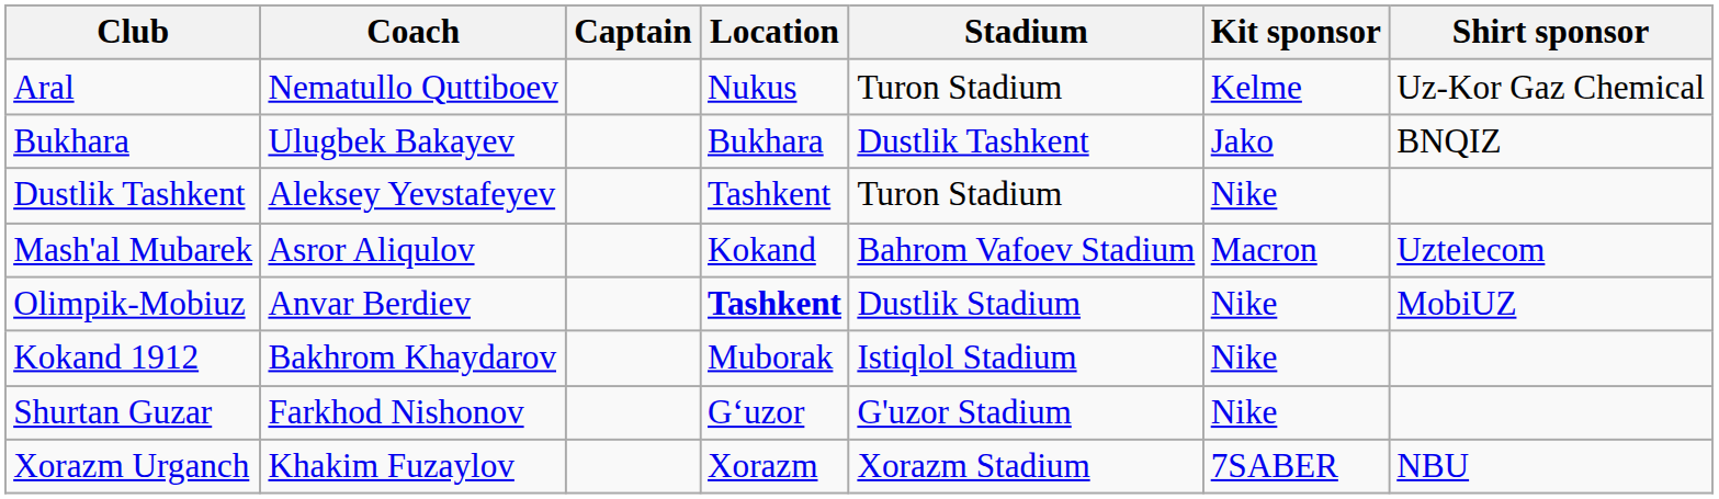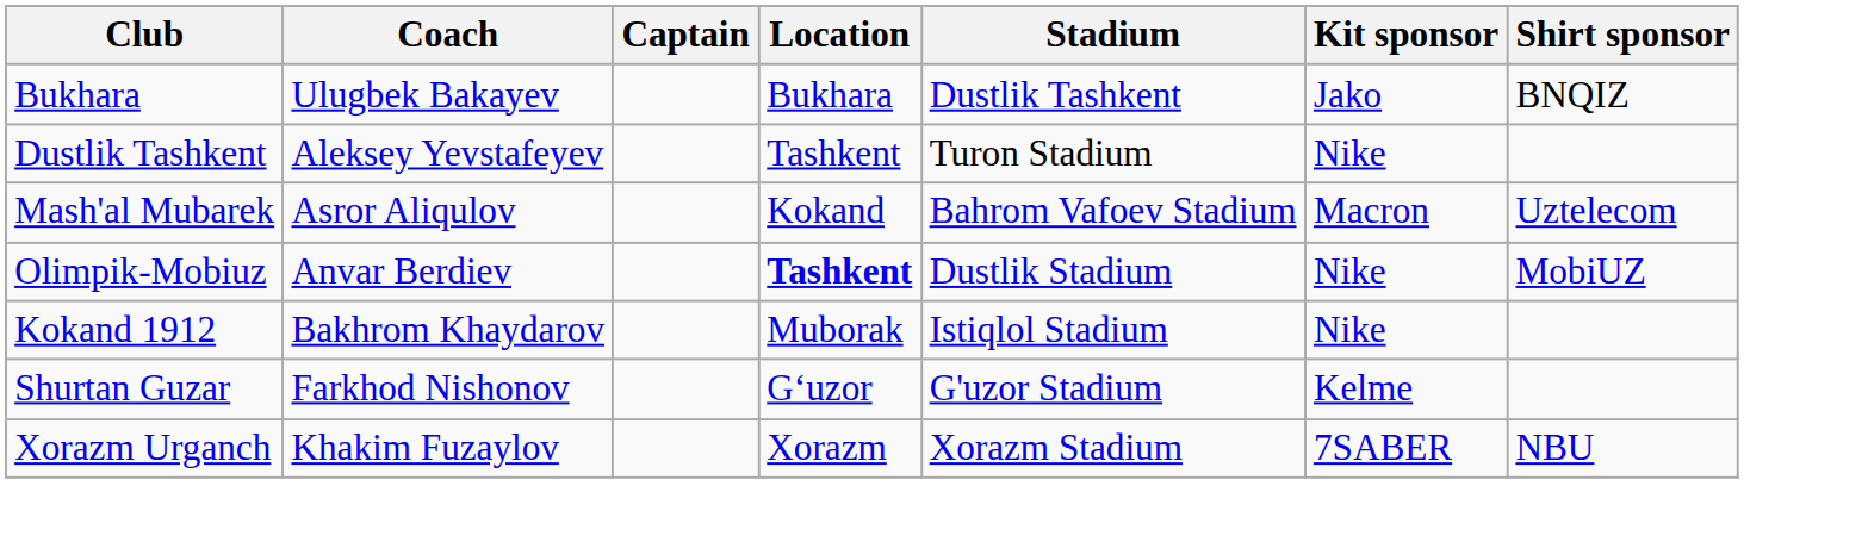 <table class="wikitable sortable" style="text-align: left;">
 <tr>
 <th>Club</th>
 <th>Coach</th>
 <th>Captain</th>
 <th>Location</th>
 <th>Stadium</th>
 <th>Kit sponsor</th>
 <th>Shirt sponsor</th>
-</tr>
-<tr>
-<td><a href='#'>Aral</a></td>
-<td> <a href='#'>Nematullo Quttiboev</a></td>
-<td></td>
-<td><a href='#'>Nukus</a></td>
-<td>Turon Stadium</td>
-<td> <a href='#'>Kelme</a></td>
-<td>Uz-Kor Gaz Chemical</td>
 </tr>
 <tr>
 <td><a href='#'>Bukhara</a></td>
 <td> <a href='#'>Ulugbek Bakayev</a></td>
 <td></td>
 <td><a href='#'>Bukhara</a></td>
 <td><a href='#'>Dustlik Tashkent</a></td>
 <td> <a href='#'>Jako</a></td>
 <td>BNQIZ</td>
 </tr>
 <tr>
 <td><a href='#'>Dustlik Tashkent</a></td>
 <td> <a href='#'>Aleksey Yevstafeyev</a></td>
 <td></td>
 <td><a href='#'>Tashkent</a></td>
 <td>Turon Stadium</td>
 <td> <a href='#'>Nike</a></td>
 <td></td>
 </tr>
 <tr>
 <td><a href='#'>Mash'al Mubarek</a></td>
 <td> <a href='#'>Asror Aliqulov</a></td>
 <td></td>
 <td><a href='#'>Kokand</a></td>
 <td><a href='#'>Bahrom Vafoev Stadium</a></td>
 <td> <a href='#'>Macron</a></td>
 <td><a href='#'>Uztelecom</a></td>
 </tr>
 <tr>
 <td><a href='#'>Olimpik-Mobiuz</a></td>
 <td> <a href='#'>Anvar Berdiev</a></td>
 <td></td>
 <td><strong><a href='#'>Tashkent</a></strong></td>
 <td><a href='#'>Dustlik Stadium</a></td>
 <td> <a href='#'>Nike</a></td>
 <td><a href='#'>MobiUZ</a></td>
 </tr>
 <tr>
 <td><a href='#'>Kokand 1912</a></td>
 <td> <a href='#'>Bakhrom Khaydarov</a></td>
 <td></td>
 <td><a href='#'>Muborak</a></td>
 <td><a href='#'>Istiqlol Stadium</a></td>
 <td> <a href='#'>Nike</a></td>
 <td></td>
 </tr>
 <tr>
 <td><a href='#'>Shurtan Guzar</a></td>
 <td> <a href='#'>Farkhod Nishonov</a></td>
 <td></td>
 <td><a href='#'>Gʻuzor</a></td>
 <td><a href='#'>G'uzor Stadium</a></td>
-<td> <a href='#'>Nike</a></td>
+<td> <a href='#'>Kelme</a></td>
 <td></td>
 </tr>
 <tr>
 <td><a href='#'>Xorazm Urganch</a></td>
 <td> <a href='#'>Khakim Fuzaylov</a></td>
 <td></td>
 <td><a href='#'>Xorazm</a></td>
 <td><a href='#'>Xorazm Stadium</a></td>
 <td> <a href='#'>7SABER</a></td>
 <td><a href='#'>NBU</a></td>
 </tr>
 </table>
